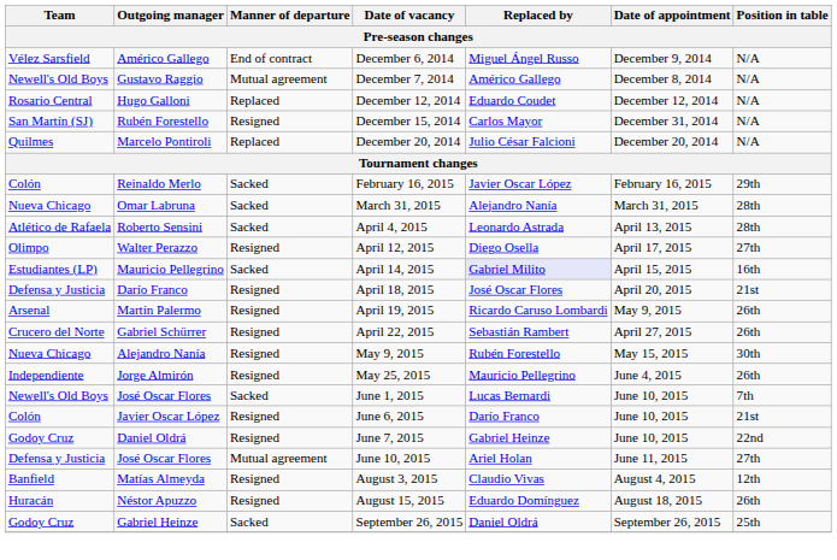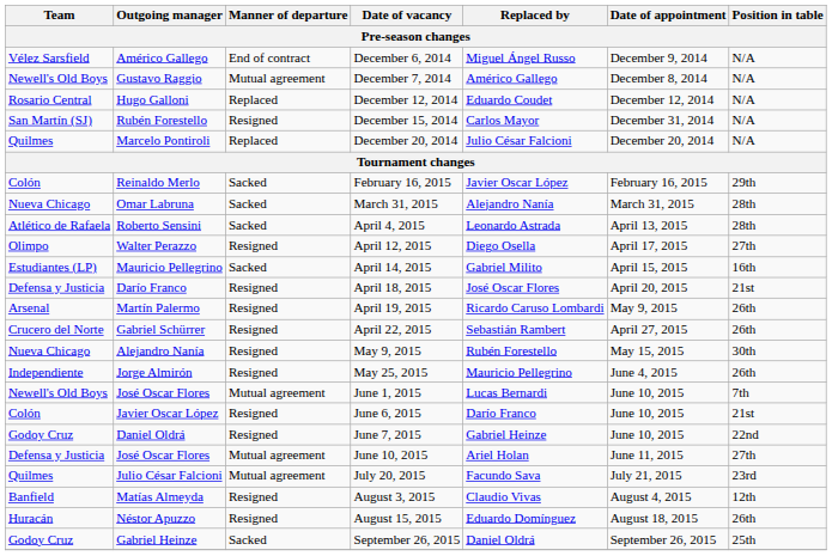 <table class="wikitable" border="1">
 <tr>
 <th>Team</th>
 <th>Outgoing manager</th>
 <th>Manner of departure</th>
 <th>Date of vacancy</th>
 <th>Replaced by</th>
 <th>Date of appointment</th>
 <th>Position in table</th>
 </tr>
 <tr>
 <th colspan=7>Pre-season changes</th>
 </tr>
 <tr>
 <td><a href='#'>Vélez Sarsfield</a></td>
 <td> <a href='#'>Américo Gallego</a></td>
 <td>End of contract</td>
 <td>December 6, 2014</td>
 <td> <a href='#'>Miguel Ángel Russo</a></td>
 <td>December 9, 2014</td>
 <td>N/A</td>
 </tr>
 <tr>
 <td><a href='#'>Newell's Old Boys</a></td>
 <td> <a href='#'>Gustavo Raggio</a></td>
 <td>Mutual agreement</td>
 <td>December 7, 2014</td>
 <td> <a href='#'>Américo Gallego</a></td>
 <td>December 8, 2014</td>
 <td>N/A</td>
 </tr>
 <tr>
 <td><a href='#'>Rosario Central</a></td>
 <td> <a href='#'>Hugo Galloni</a></td>
 <td>Replaced</td>
 <td>December 12, 2014</td>
 <td> <a href='#'>Eduardo Coudet</a></td>
 <td>December 12, 2014</td>
 <td>N/A</td>
 </tr>
 <tr>
 <td><a href='#'>San Martín (SJ)</a></td>
 <td> <a href='#'>Rubén Forestello</a></td>
 <td>Resigned</td>
 <td>December 15, 2014</td>
 <td> <a href='#'>Carlos Mayor</a></td>
 <td>December 31, 2014</td>
 <td>N/A</td>
 </tr>
 <tr>
 <td><a href='#'>Quilmes</a></td>
 <td> <a href='#'>Marcelo Pontiroli</a></td>
 <td>Replaced</td>
 <td>December 20, 2014</td>
 <td> <a href='#'>Julio César Falcioni</a></td>
 <td>December 20, 2014</td>
 <td>N/A</td>
 </tr>
 <tr>
 <th colspan=7>Tournament changes</th>
 </tr>
 <tr>
 <td><a href='#'>Colón</a></td>
 <td> <a href='#'>Reinaldo Merlo</a></td>
 <td>Sacked</td>
 <td>February 16, 2015</td>
 <td> <a href='#'>Javier Oscar López</a> </td>
 <td>February 16, 2015</td>
 <td>29th</td>
 </tr>
 <tr>
 <td><a href='#'>Nueva Chicago</a></td>
 <td> <a href='#'>Omar Labruna</a></td>
 <td>Sacked</td>
 <td>March 31, 2015</td>
 <td> <a href='#'>Alejandro Nanía</a> </td>
 <td>March 31, 2015</td>
 <td>28th</td>
 </tr>
 <tr>
 <td><a href='#'>Atlético de Rafaela</a></td>
 <td> <a href='#'>Roberto Sensini</a></td>
 <td>Sacked</td>
 <td>April 4, 2015</td>
 <td> <a href='#'>Leonardo Astrada</a> </td>
 <td>April 13, 2015</td>
 <td>28th</td>
 </tr>
 <tr>
 <td><a href='#'>Olimpo</a></td>
 <td> <a href='#'>Walter Perazzo</a></td>
 <td>Resigned</td>
 <td>April 12, 2015</td>
 <td> <a href='#'>Diego Osella</a> </td>
 <td>April 17, 2015</td>
 <td>27th</td>
 </tr>
 <tr>
 <td><a href='#'>Estudiantes (LP)</a></td>
 <td> <a href='#'>Mauricio Pellegrino</a></td>
 <td>Sacked</td>
 <td>April 14, 2015</td>
-<td style="background: lavender;"> <a href='#'>Gabriel Milito</a> </td>
+<td> <a href='#'>Gabriel Milito</a> </td>
 <td>April 15, 2015</td>
 <td>16th</td>
 </tr>
 <tr>
 <td><a href='#'>Defensa y Justicia</a></td>
 <td> <a href='#'>Darío Franco</a></td>
 <td>Resigned</td>
 <td>April 18, 2015</td>
 <td> <a href='#'>José Oscar Flores</a></td>
 <td>April 20, 2015</td>
 <td>21st</td>
 </tr>
 <tr>
 <td><a href='#'>Arsenal</a></td>
 <td> <a href='#'>Martín Palermo</a></td>
 <td>Resigned</td>
 <td>April 19, 2015</td>
 <td> <a href='#'>Ricardo Caruso Lombardi</a> </td>
 <td>May 9, 2015</td>
 <td>26th</td>
 </tr>
 <tr>
 <td><a href='#'>Crucero del Norte</a></td>
 <td> <a href='#'>Gabriel Schürrer</a></td>
 <td>Resigned</td>
 <td>April 22, 2015</td>
 <td> <a href='#'>Sebastián Rambert</a> </td>
 <td>April 27, 2015</td>
 <td>26th</td>
 </tr>
 <tr>
 <td><a href='#'>Nueva Chicago</a></td>
 <td> <a href='#'>Alejandro Nanía</a></td>
 <td>Resigned</td>
 <td>May 9, 2015</td>
 <td> <a href='#'>Rubén Forestello</a></td>
 <td>May 15, 2015</td>
 <td>30th</td>
 </tr>
 <tr>
 <td><a href='#'>Independiente</a></td>
 <td> <a href='#'>Jorge Almirón</a></td>
 <td>Resigned</td>
 <td>May 25, 2015</td>
 <td> <a href='#'>Mauricio Pellegrino</a> </td>
 <td>June 4, 2015</td>
 <td>26th</td>
 </tr>
 <tr>
 <td><a href='#'>Newell's Old Boys</a></td>
 <td> <a href='#'>José Oscar Flores</a></td>
-<td>Sacked</td>
+<td>Mutual agreement</td>
 <td>June 1, 2015</td>
 <td> <a href='#'>Lucas Bernardi</a> </td>
 <td>June 10, 2015</td>
 <td>7th</td>
 </tr>
 <tr>
 <td><a href='#'>Colón</a></td>
 <td> <a href='#'>Javier Oscar López</a></td>
 <td>Resigned</td>
 <td>June 6, 2015</td>
 <td> <a href='#'>Darío Franco</a></td>
 <td>June 10, 2015</td>
 <td>21st</td>
 </tr>
 <tr>
 <td><a href='#'>Godoy Cruz</a></td>
 <td> <a href='#'>Daniel Oldrá</a></td>
 <td>Resigned</td>
 <td>June 7, 2015</td>
 <td> <a href='#'>Gabriel Heinze</a></td>
 <td>June 10, 2015</td>
 <td>22nd</td>
 </tr>
 <tr>
 <td><a href='#'>Defensa y Justicia</a></td>
 <td> <a href='#'>José Oscar Flores</a></td>
 <td>Mutual agreement</td>
 <td>June 10, 2015</td>
 <td> <a href='#'>Ariel Holan</a></td>
 <td>June 11, 2015</td>
 <td>27th</td>
 </tr>
 <tr>
+<td><a href='#'>Quilmes</a></td>
+<td> <a href='#'>Julio César Falcioni</a></td>
+<td>Mutual agreement</td>
+<td>July 20, 2015</td>
+<td> <a href='#'>Facundo Sava</a></td>
+<td>July 21, 2015</td>
+<td>23rd</td>
+</tr>
+<tr>
 <td><a href='#'>Banfield</a></td>
 <td> <a href='#'>Matías Almeyda</a></td>
 <td>Resigned</td>
 <td>August 3, 2015</td>
 <td> <a href='#'>Claudio Vivas</a> </td>
 <td>August 4, 2015</td>
 <td>12th</td>
 </tr>
 <tr>
 <td><a href='#'>Huracán</a></td>
 <td> <a href='#'>Néstor Apuzzo</a></td>
 <td>Resigned</td>
 <td>August 15, 2015</td>
 <td> <a href='#'>Eduardo Domínguez</a></td>
 <td>August 18, 2015</td>
 <td>26th</td>
 </tr>
 <tr>
 <td><a href='#'>Godoy Cruz</a></td>
 <td> <a href='#'>Gabriel Heinze</a></td>
 <td>Sacked</td>
 <td>September 26, 2015</td>
 <td> <a href='#'>Daniel Oldrá</a> </td>
 <td>September 26, 2015</td>
 <td>25th</td>
 </tr>
 <tr>
 </tr>
 </table>
